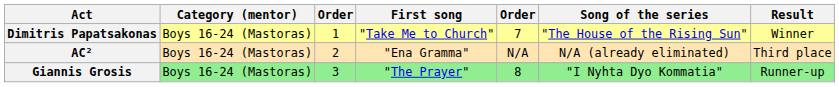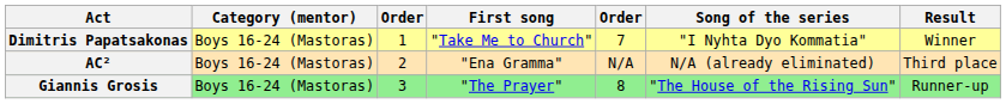 <table class="wikitable plainrowheaders" style="text-align:center;">
 <tr>
 <th scope="col">Act</th>
 <th scope="col">Category (mentor)</th>
 <th scope="col">Order</th>
 <th scope="col">First song</th>
 <th scope="col">Order</th>
 <th scope="col">Song of the series</th>
 <th scope="col">Result</th>
 </tr>
 <tr style="background:#ff9;">
 <th scope="row">Dimitris Papatsakonas</th>
 <td>Boys 16-24 (Mastoras)</td>
 <td>1</td>
 <td>"<a href='#'>Take Me to Church</a>"</td>
 <td>7</td>
-<td>"<a href='#'>The House of the Rising Sun</a>"</td>
+<td>"I Nyhta Dyo Kommatia"</td>
 <td>Winner</td>
 </tr>
 <tr style="background:#FFE5B4;">
 <th scope="row">AC²</th>
 <td>Boys 16-24 (Mastoras)</td>
 <td>2</td>
 <td>"Ena Gramma"</td>
 <td>N/A</td>
 <td>N/A (already eliminated)</td>
 <td>Third place</td>
 </tr>
 <tr style="background:lightgreen;">
 <th scope="row">Giannis Grosis</th>
 <td>Boys 16-24 (Mastoras)</td>
 <td>3</td>
 <td>"<a href='#'>The Prayer</a>"</td>
 <td>8</td>
-<td>"I Nyhta Dyo Kommatia"</td>
+<td>"<a href='#'>The House of the Rising Sun</a>"</td>
 <td>Runner-up</td>
 </tr>
 </table>
